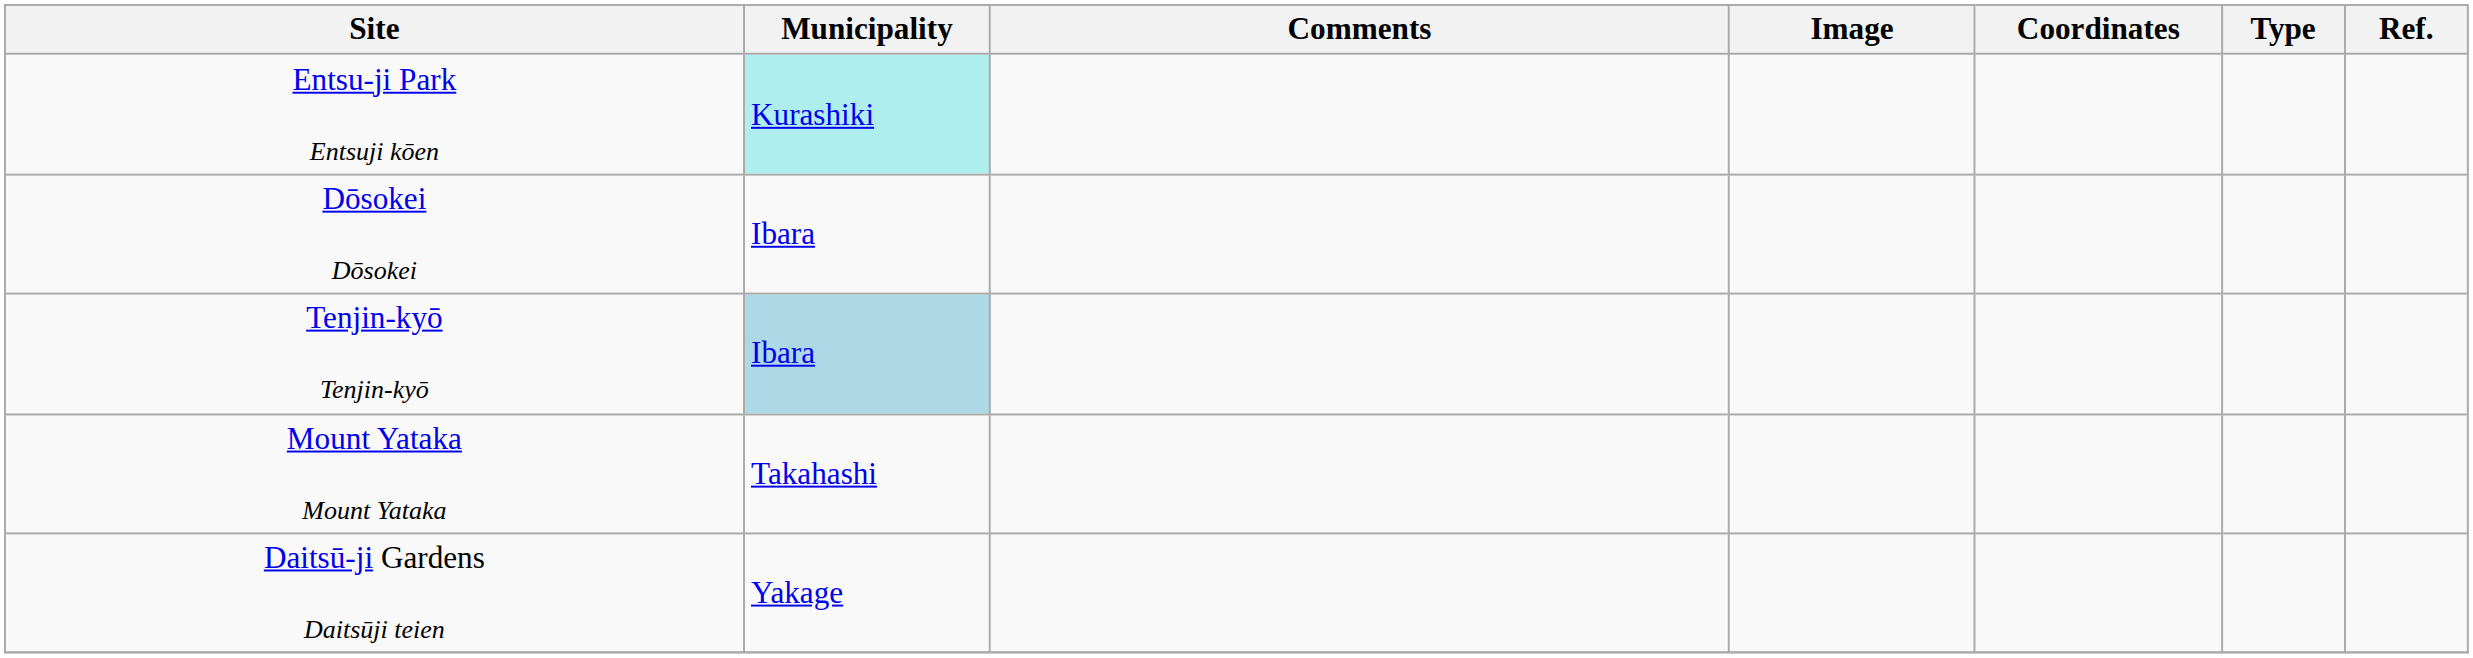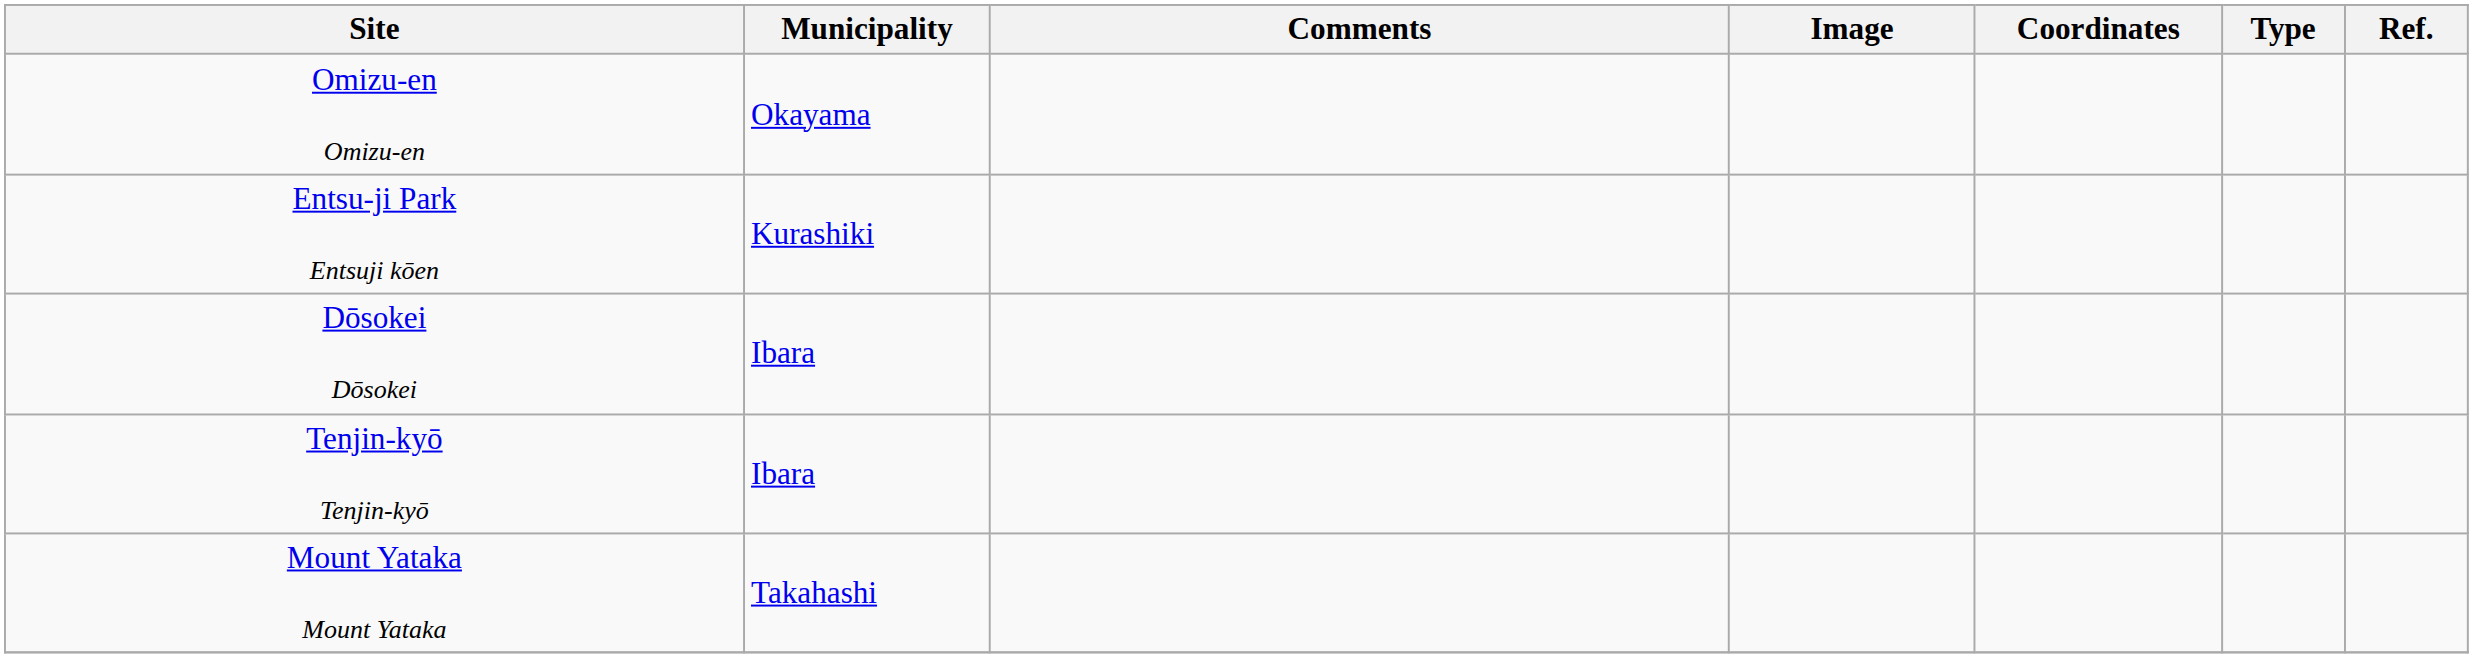 <table class="wikitable sortable"  style="width:100%;">
 <tr>
 <th width="30%" align="left">Site</th>
 <th width="10%" align="left">Municipality</th>
 <th width="30%" align="left" class="unsortable">Comments</th>
 <th width="10%" align="left"  class="unsortable">Image</th>
 <th width="10%" align="left" class="unsortable">Coordinates</th>
 <th width="5%" align="left">Type</th>
 <th width="5%" align="left"  class="unsortable">Ref.</th>
 </tr>
 <tr>
+<td align="center"><a href='#'>Omizu-en</a><br><br><small><em>Omizu-en</em></small></td>
+<td><a href='#'>Okayama</a></td>
+<td></td>
+<td></td>
+<td></td>
+<td></td>
+<td></td>
+</tr>
+<tr>
 <td align="center"><a href='#'>Entsu-ji Park</a><br><br><small><em>Entsuji kōen</em></small></td>
-<td style="background: paleturquoise;"><a href='#'>Kurashiki</a></td>
+<td><a href='#'>Kurashiki</a></td>
 <td></td>
 <td></td>
 <td></td>
 <td></td>
 <td></td>
 </tr>
 <tr>
 <td align="center"><a href='#'>Dōsokei</a><br><br><small><em>Dōsokei</em></small></td>
 <td><a href='#'>Ibara</a></td>
 <td></td>
 <td></td>
 <td></td>
 <td></td>
 <td></td>
 </tr>
 <tr>
 <td align="center"><a href='#'>Tenjin-kyō</a><br><br><small><em>Tenjin-kyō</em></small></td>
-<td style="background: lightblue;"><a href='#'>Ibara</a></td>
+<td><a href='#'>Ibara</a></td>
 <td></td>
 <td></td>
 <td></td>
 <td></td>
 <td></td>
 </tr>
 <tr>
 <td align="center"><a href='#'>Mount Yataka</a><br><br><small><em>Mount Yataka</em></small></td>
 <td><a href='#'>Takahashi</a></td>
 <td></td>
 <td></td>
 <td></td>
 <td></td>
 <td></td>
 </tr>
 <tr>
-<td align="center"><a href='#'>Daitsū-ji</a> Gardens<br><br><small><em>Daitsūji teien</em></small></td>
-<td><a href='#'>Yakage</a></td>
-<td></td>
-<td></td>
-<td></td>
-<td></td>
-<td></td>
-</tr>
-<tr>
 </tr>
 </table>
